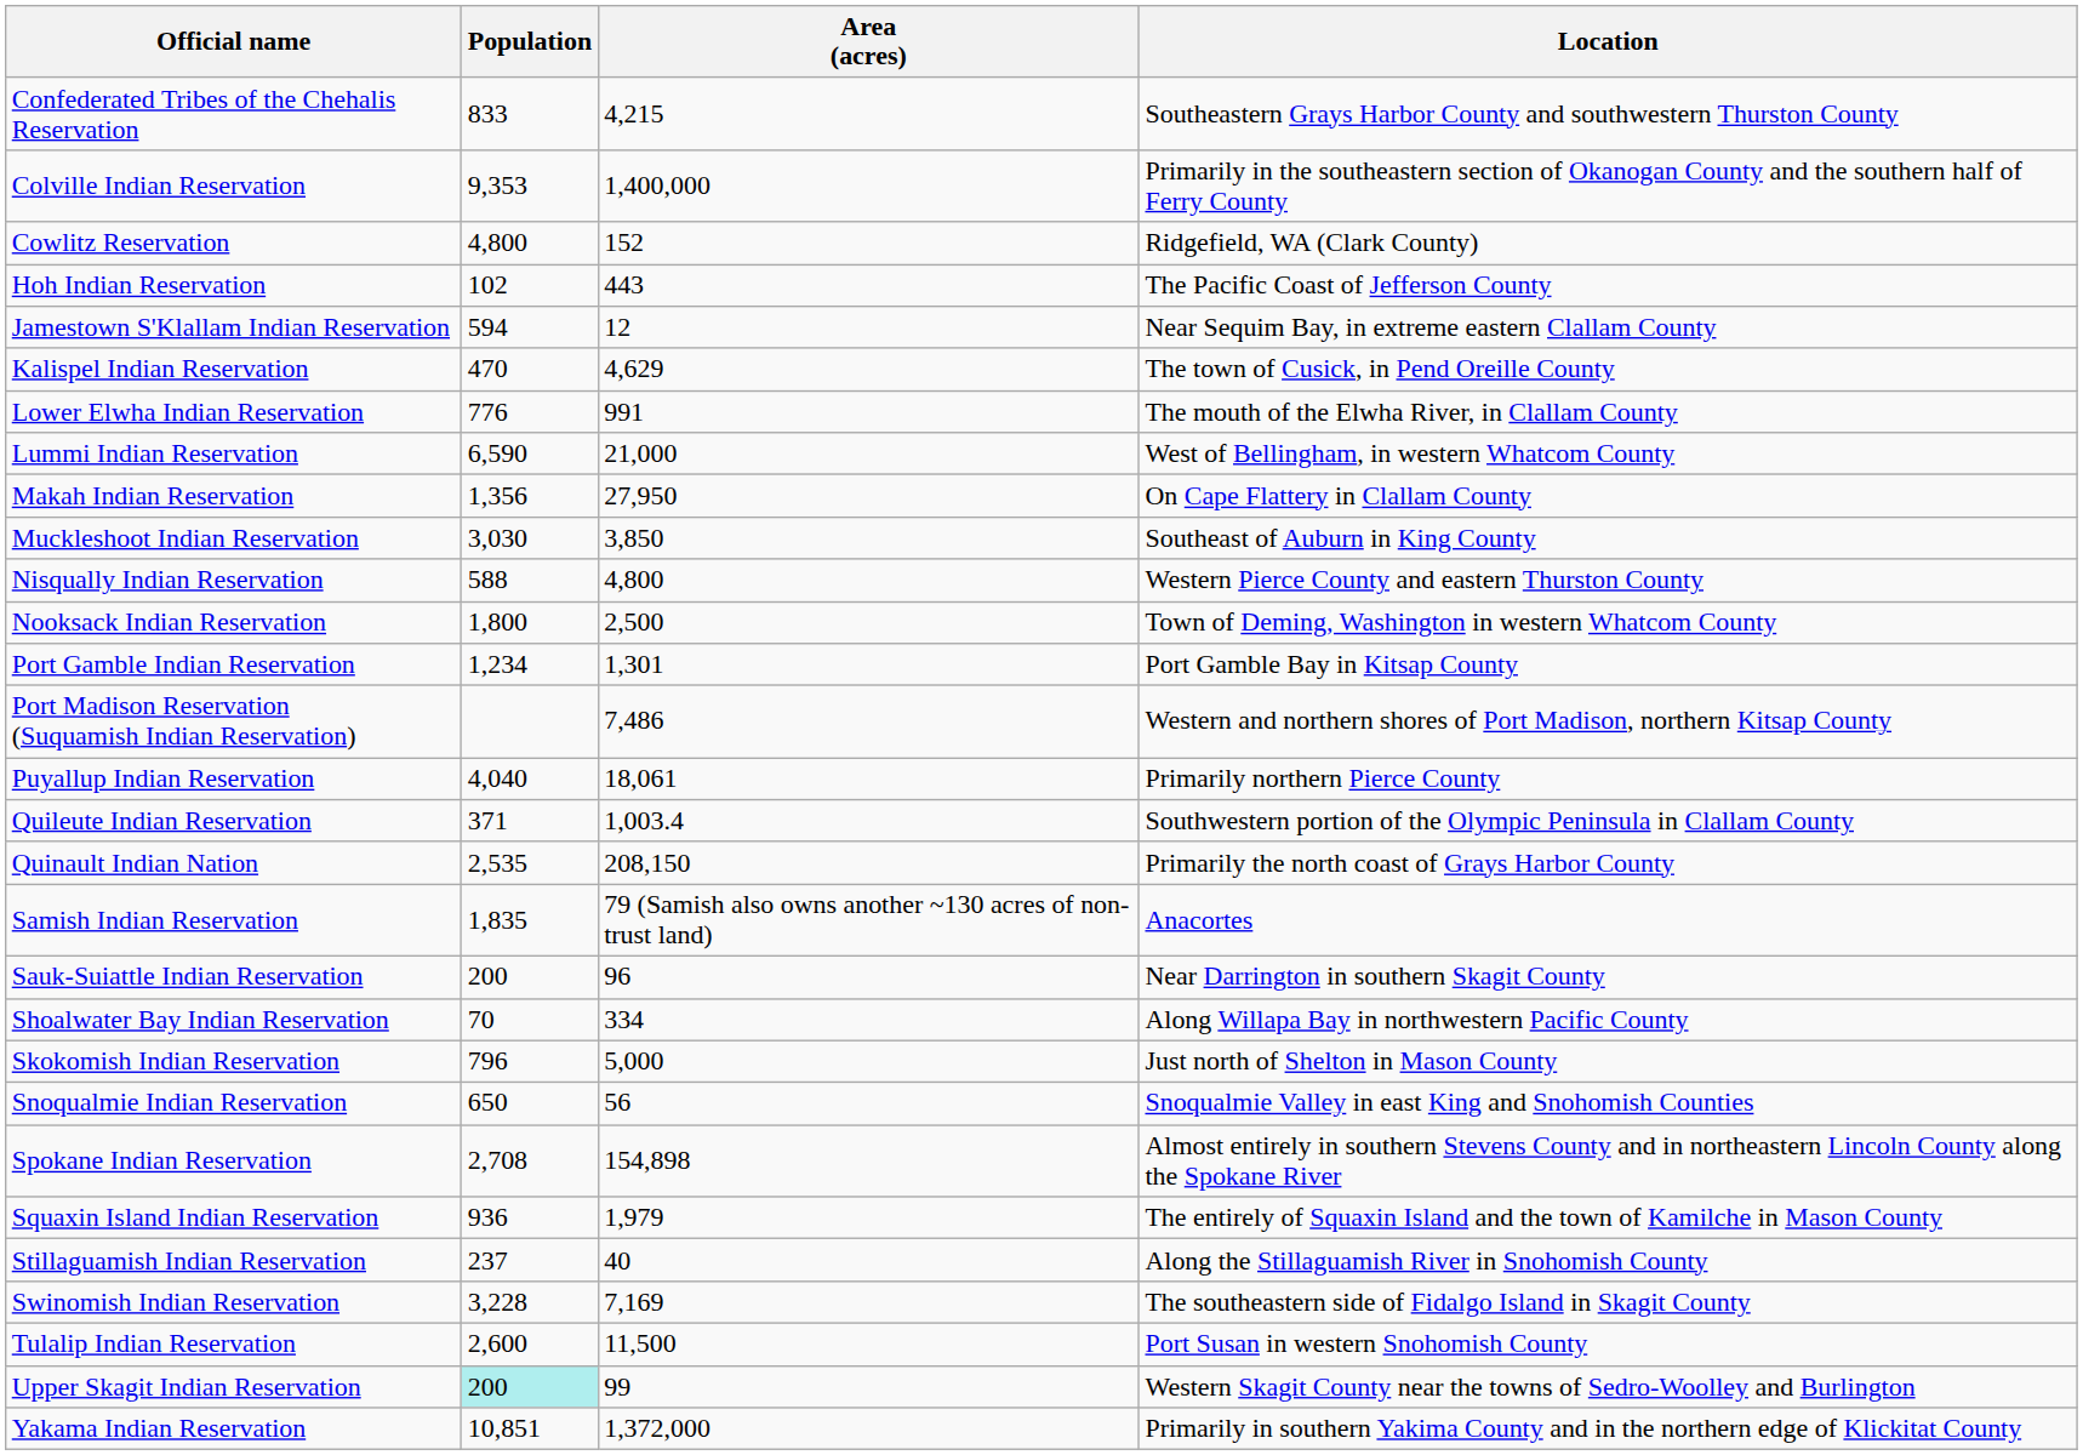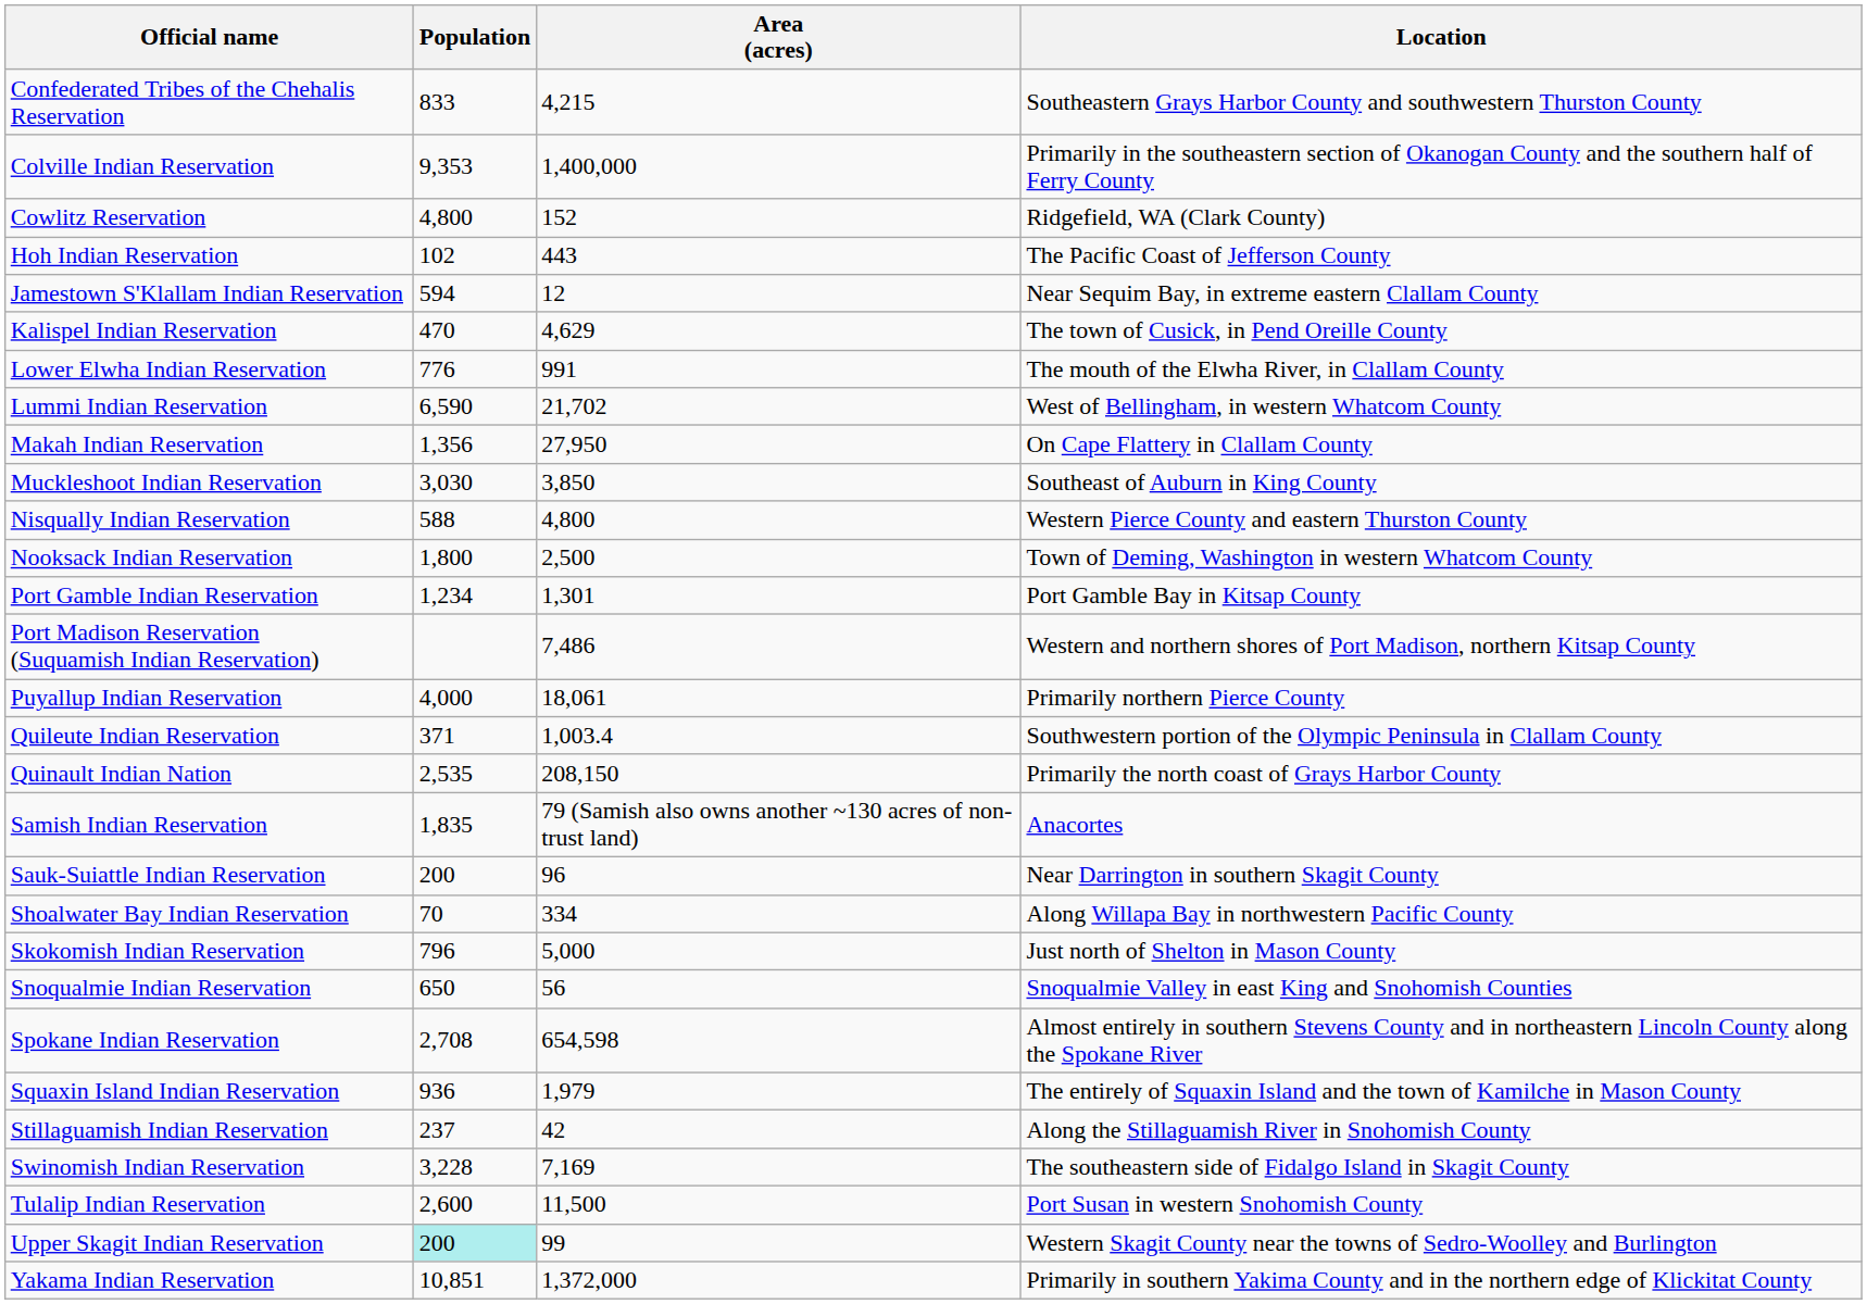 <table class="wikitable sortable">
 <tr>
 <th>Official name</th>
 <th>Population</th>
 <th>Area<br>(acres)</th>
 <th>Location</th>
 </tr>
 <tr>
 <td><a href='#'>Confederated Tribes of the Chehalis Reservation</a></td>
 <td>833</td>
 <td>4,215</td>
 <td>Southeastern <a href='#'>Grays Harbor County</a> and southwestern <a href='#'>Thurston County</a></td>
 </tr>
 <tr>
 <td><a href='#'>Colville Indian Reservation</a></td>
 <td>9,353</td>
 <td>1,400,000</td>
 <td>Primarily in the southeastern section of <a href='#'>Okanogan County</a> and the southern half of <a href='#'>Ferry County</a></td>
 </tr>
 <tr>
 <td><a href='#'>Cowlitz Reservation</a></td>
 <td>4,800</td>
 <td>152</td>
 <td>Ridgefield, WA (Clark County)</td>
 </tr>
 <tr>
 <td><a href='#'>Hoh Indian Reservation</a></td>
 <td>102</td>
 <td>443</td>
 <td>The Pacific Coast of <a href='#'>Jefferson County</a></td>
 </tr>
 <tr>
 <td><a href='#'>Jamestown S'Klallam Indian Reservation</a></td>
 <td>594</td>
 <td>12</td>
 <td>Near Sequim Bay, in extreme eastern <a href='#'>Clallam County</a></td>
 </tr>
 <tr>
 <td><a href='#'>Kalispel Indian Reservation</a></td>
 <td>470</td>
 <td>4,629</td>
 <td>The town of <a href='#'>Cusick</a>, in <a href='#'>Pend Oreille County</a></td>
 </tr>
 <tr>
 <td><a href='#'>Lower Elwha Indian Reservation</a></td>
 <td>776</td>
 <td>991</td>
 <td>The mouth of the Elwha River, in <a href='#'>Clallam County</a></td>
 </tr>
 <tr>
 <td><a href='#'>Lummi Indian Reservation</a></td>
 <td>6,590</td>
-<td>21,000</td>
+<td>21,702</td>
 <td>West of <a href='#'>Bellingham</a>, in western <a href='#'>Whatcom County</a></td>
 </tr>
 <tr>
 <td><a href='#'>Makah Indian Reservation</a></td>
 <td>1,356</td>
 <td>27,950</td>
 <td>On <a href='#'>Cape Flattery</a> in <a href='#'>Clallam County</a></td>
 </tr>
 <tr>
 <td><a href='#'>Muckleshoot Indian Reservation</a></td>
 <td>3,030</td>
 <td>3,850</td>
 <td>Southeast of <a href='#'>Auburn</a> in <a href='#'>King County</a></td>
 </tr>
 <tr>
 <td><a href='#'>Nisqually Indian Reservation</a></td>
 <td>588</td>
 <td>4,800</td>
 <td>Western <a href='#'>Pierce County</a> and eastern <a href='#'>Thurston County</a></td>
 </tr>
 <tr>
 <td><a href='#'>Nooksack Indian Reservation</a></td>
 <td>1,800</td>
 <td>2,500</td>
 <td>Town of <a href='#'>Deming, Washington</a> in western <a href='#'>Whatcom County</a></td>
 </tr>
 <tr>
 <td><a href='#'>Port Gamble Indian Reservation</a></td>
 <td>1,234</td>
 <td>1,301</td>
 <td>Port Gamble Bay in <a href='#'>Kitsap County</a></td>
 </tr>
 <tr>
 <td><a href='#'>Port Madison Reservation</a><br>(<a href='#'>Suquamish Indian Reservation</a>)</td>
 <td></td>
 <td>7,486</td>
 <td>Western and northern shores of <a href='#'>Port Madison</a>, northern <a href='#'>Kitsap County</a></td>
 </tr>
 <tr>
 <td><a href='#'>Puyallup Indian Reservation</a></td>
-<td>4,040</td>
+<td>4,000</td>
 <td>18,061</td>
 <td>Primarily northern <a href='#'>Pierce County</a></td>
 </tr>
 <tr>
 <td><a href='#'>Quileute Indian Reservation</a></td>
 <td>371</td>
 <td>1,003.4</td>
 <td>Southwestern portion of the <a href='#'>Olympic Peninsula</a> in <a href='#'>Clallam County</a></td>
 </tr>
 <tr>
 <td><a href='#'>Quinault Indian Nation</a></td>
 <td>2,535</td>
 <td>208,150</td>
 <td>Primarily the north coast of <a href='#'>Grays Harbor County</a></td>
 </tr>
 <tr>
 <td><a href='#'>Samish Indian Reservation</a></td>
 <td>1,835</td>
 <td>79 (Samish also owns another ~130 acres of non-trust land)</td>
 <td><a href='#'>Anacortes</a></td>
 </tr>
 <tr>
 <td><a href='#'>Sauk-Suiattle Indian Reservation</a></td>
 <td>200</td>
 <td>96</td>
 <td>Near <a href='#'>Darrington</a> in southern <a href='#'>Skagit County</a></td>
 </tr>
 <tr>
 <td><a href='#'>Shoalwater Bay Indian Reservation</a></td>
 <td>70</td>
 <td>334</td>
 <td>Along <a href='#'>Willapa Bay</a> in northwestern <a href='#'>Pacific County</a></td>
 </tr>
 <tr>
 <td><a href='#'>Skokomish Indian Reservation</a></td>
 <td>796</td>
 <td>5,000</td>
 <td>Just north of <a href='#'>Shelton</a> in <a href='#'>Mason County</a></td>
 </tr>
 <tr>
 <td><a href='#'>Snoqualmie Indian Reservation</a></td>
 <td>650</td>
 <td>56</td>
 <td><a href='#'>Snoqualmie Valley</a> in east <a href='#'>King</a> and <a href='#'>Snohomish Counties</a></td>
 </tr>
 <tr>
 <td><a href='#'>Spokane Indian Reservation</a></td>
 <td>2,708</td>
-<td>154,898</td>
+<td>654,598</td>
 <td>Almost entirely in southern <a href='#'>Stevens County</a> and in northeastern <a href='#'>Lincoln County</a> along the <a href='#'>Spokane River</a></td>
 </tr>
 <tr>
 <td><a href='#'>Squaxin Island Indian Reservation</a></td>
 <td>936</td>
 <td>1,979</td>
 <td>The entirely of <a href='#'>Squaxin Island</a> and the town of <a href='#'>Kamilche</a> in <a href='#'>Mason County</a></td>
 </tr>
 <tr>
 <td><a href='#'>Stillaguamish Indian Reservation</a></td>
 <td>237</td>
-<td>40</td>
+<td>42</td>
 <td>Along the <a href='#'>Stillaguamish River</a> in <a href='#'>Snohomish County</a></td>
 </tr>
 <tr>
 <td><a href='#'>Swinomish Indian Reservation</a></td>
 <td>3,228</td>
 <td>7,169</td>
 <td>The southeastern side of <a href='#'>Fidalgo Island</a> in <a href='#'>Skagit County</a></td>
 </tr>
 <tr>
 <td><a href='#'>Tulalip Indian Reservation</a></td>
 <td>2,600</td>
 <td>11,500</td>
 <td><a href='#'>Port Susan</a> in western <a href='#'>Snohomish County</a></td>
 </tr>
 <tr>
 <td><a href='#'>Upper Skagit Indian Reservation</a></td>
 <td style="background: paleturquoise;">200</td>
 <td>99</td>
 <td>Western <a href='#'>Skagit County</a> near the towns of <a href='#'>Sedro-Woolley</a> and <a href='#'>Burlington</a></td>
 </tr>
 <tr>
 <td><a href='#'>Yakama Indian Reservation</a></td>
 <td>10,851</td>
 <td>1,372,000</td>
 <td>Primarily in southern <a href='#'>Yakima County</a> and in the northern edge of <a href='#'>Klickitat County</a></td>
 </tr>
 </table>
